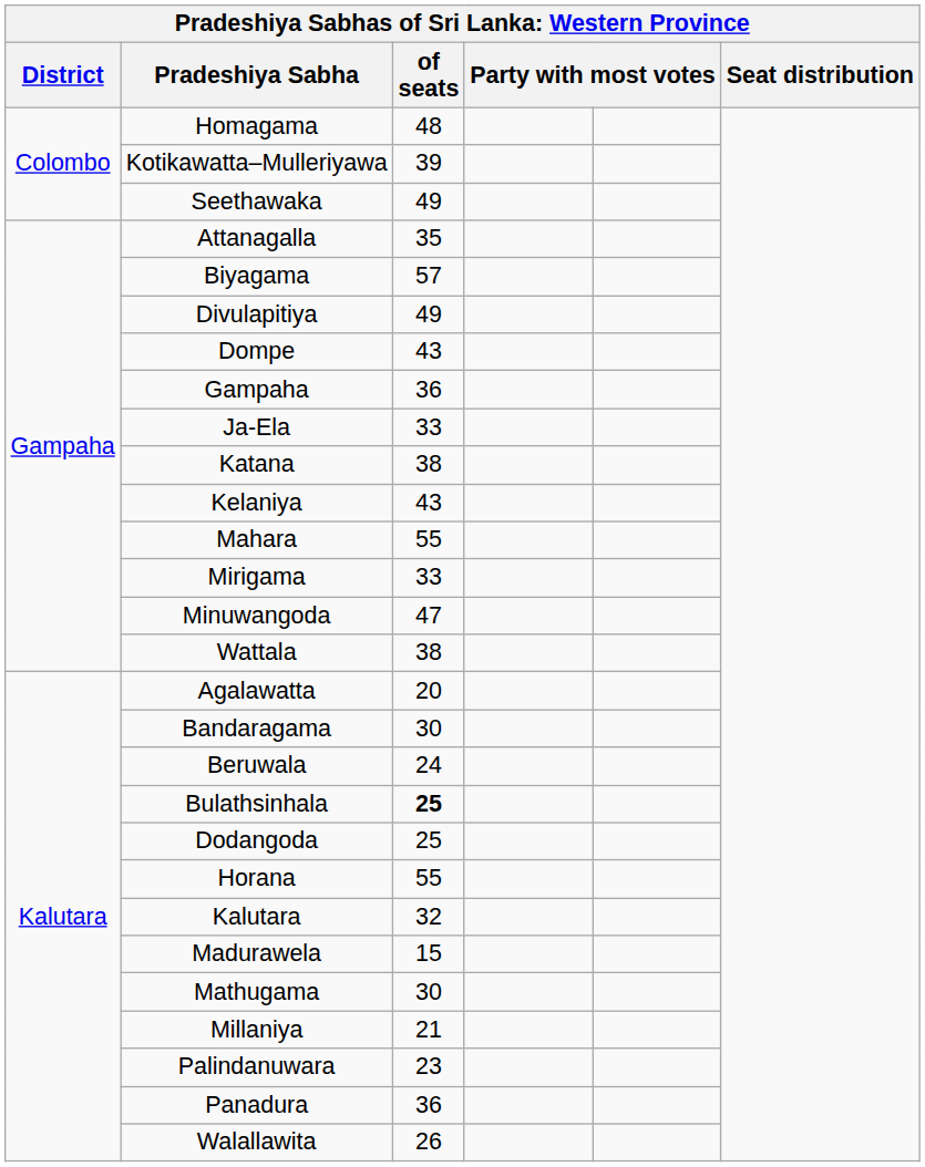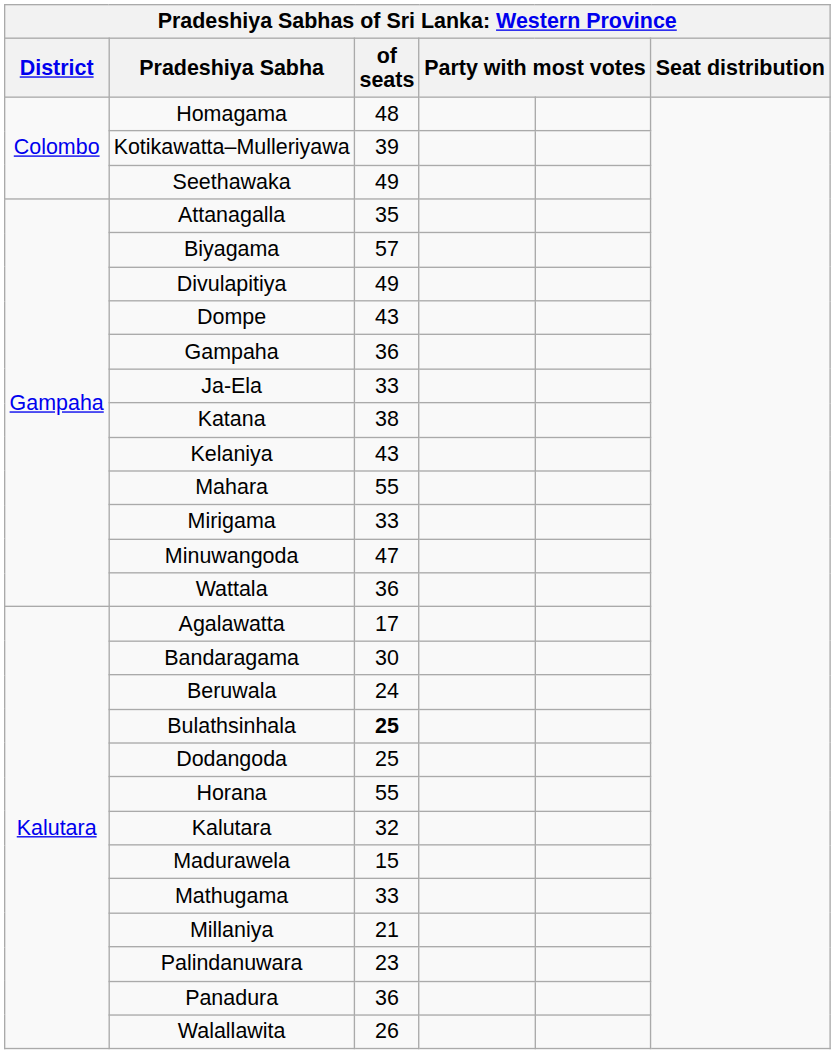 <table class="wikitable sortable sticky-header-multi mw-collapsible mw-collapsed" style="font-size:100%; text-align:center">
 <tr>
 <th colspan=6>Pradeshiya Sabhas of Sri Lanka: <a href='#'>Western Province</a></th>
 </tr>
 <tr>
 <th><a href='#'>District</a></th>
 <th>Pradeshiya Sabha</th>
 <th> of<br>seats</th>
 <th colspan=2>Party with most votes</th>
 <th class="unsortable">Seat distribution</th>
 </tr>
 <tr>
 <td rowspan=3><a href='#'>Colombo</a></td>
 <td>Homagama</td>
 <td>48</td>
 <td></td>
 <td></td>
 </tr>
 <tr>
 <td>Kotikawatta–Mulleriyawa</td>
 <td>39</td>
 <td></td>
 <td></td>
 </tr>
 <tr>
 <td>Seethawaka</td>
 <td>49</td>
 <td></td>
 <td></td>
 </tr>
 <tr>
 <td rowspan=12><a href='#'>Gampaha</a></td>
 <td>Attanagalla</td>
 <td>35</td>
 <td></td>
 <td></td>
 </tr>
 <tr>
 <td>Biyagama</td>
 <td>57</td>
 <td></td>
 <td></td>
 </tr>
 <tr>
 <td>Divulapitiya</td>
 <td>49</td>
 <td></td>
 <td></td>
 </tr>
 <tr>
 <td>Dompe</td>
 <td>43</td>
 <td></td>
 <td></td>
 </tr>
 <tr>
 <td>Gampaha</td>
 <td>36</td>
 <td></td>
 <td></td>
 </tr>
 <tr>
 <td>Ja-Ela</td>
 <td>33</td>
 <td></td>
 <td></td>
 </tr>
 <tr>
 <td>Katana</td>
 <td>38</td>
 <td></td>
 <td></td>
 </tr>
 <tr>
 <td>Kelaniya</td>
 <td>43</td>
 <td></td>
 <td></td>
 </tr>
 <tr>
 <td>Mahara</td>
 <td>55</td>
 <td></td>
 <td></td>
 </tr>
 <tr>
 <td>Mirigama</td>
 <td>33</td>
 <td></td>
 <td></td>
 </tr>
 <tr>
 <td>Minuwangoda</td>
 <td>47</td>
 <td></td>
 <td></td>
 </tr>
 <tr>
 <td>Wattala</td>
-<td>38</td>
+<td>36</td>
 <td></td>
 <td></td>
 </tr>
 <tr>
 <td rowspan=13><a href='#'>Kalutara</a></td>
 <td>Agalawatta</td>
-<td>20</td>
+<td>17</td>
 <td></td>
 <td></td>
 </tr>
 <tr>
 <td>Bandaragama</td>
 <td>30</td>
 <td></td>
 <td></td>
 </tr>
 <tr>
 <td>Beruwala</td>
 <td>24</td>
 <td></td>
 <td></td>
 </tr>
 <tr>
 <td>Bulathsinhala</td>
 <td><strong>25</strong></td>
 <td></td>
 <td></td>
 </tr>
 <tr>
 <td>Dodangoda</td>
 <td>25</td>
 <td></td>
 <td></td>
 </tr>
 <tr>
 <td>Horana</td>
 <td>55</td>
 <td></td>
 <td></td>
 </tr>
 <tr>
 <td>Kalutara</td>
 <td>32</td>
 <td></td>
 <td></td>
 </tr>
 <tr>
 <td>Madurawela</td>
 <td>15</td>
 <td></td>
 <td></td>
 </tr>
 <tr>
 <td>Mathugama</td>
-<td>30</td>
+<td>33</td>
 <td></td>
 <td></td>
 </tr>
 <tr>
 <td>Millaniya</td>
 <td>21</td>
 <td></td>
 <td></td>
 </tr>
 <tr>
 <td>Palindanuwara</td>
 <td>23</td>
 <td></td>
 <td></td>
 </tr>
 <tr>
 <td>Panadura</td>
 <td>36</td>
 <td></td>
 <td></td>
 </tr>
 <tr>
 <td>Walallawita</td>
 <td>26</td>
 <td></td>
 <td></td>
 </tr>
 </table>
